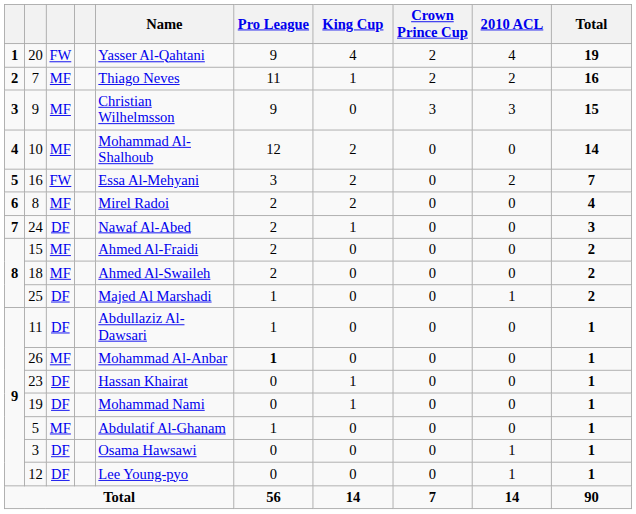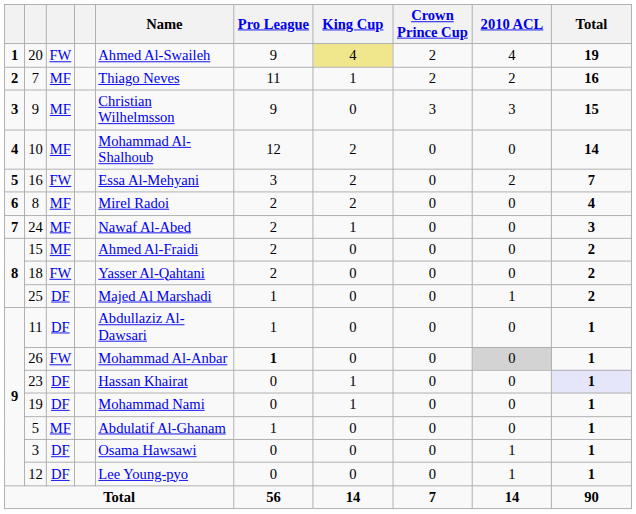 <table class="wikitable" style="text-align:center">
 <tr>
 <th width=15></th>
 <th width=15></th>
 <th width=15></th>
 <th width=15></th>
 <th width=145>Name</th>
 <th width=80><a href='#'>Pro League</a></th>
 <th width=80><a href='#'>King Cup</a></th>
 <th width=80><a href='#'>Crown Prince Cup</a></th>
 <th width=80><a href='#'>2010 ACL</a></th>
 <th width=80>Total</th>
 </tr>
 <tr>
 <td><strong>1</strong></td>
 <td>20</td>
 <td><a href='#'>FW</a></td>
 <td></td>
-<td align=left><a href='#'>Yasser Al-Qahtani</a></td>
+<td align=left><a href='#'>Ahmed Al-Swaileh</a></td>
 <td>9</td>
-<td>4</td>
+<td style="background: khaki;">4</td>
 <td>2</td>
 <td>4</td>
 <td><strong>19</strong></td>
 </tr>
 <tr>
 <td><strong>2</strong></td>
 <td>7</td>
 <td><a href='#'>MF</a></td>
 <td></td>
 <td align=left><a href='#'>Thiago Neves</a></td>
 <td>11</td>
 <td>1</td>
 <td>2</td>
 <td>2</td>
 <td><strong>16</strong></td>
 </tr>
 <tr>
 <td><strong>3</strong></td>
 <td>9</td>
 <td><a href='#'>MF</a></td>
 <td></td>
 <td align=left><a href='#'>Christian Wilhelmsson</a></td>
 <td>9</td>
 <td>0</td>
 <td>3</td>
 <td>3</td>
 <td><strong>15</strong></td>
 </tr>
 <tr>
 <td><strong>4</strong></td>
 <td>10</td>
 <td><a href='#'>MF</a></td>
 <td></td>
 <td align=left><a href='#'>Mohammad Al-Shalhoub</a></td>
 <td>12</td>
 <td>2</td>
 <td>0</td>
 <td>0</td>
 <td><strong>14</strong></td>
 </tr>
 <tr>
 <td><strong>5</strong></td>
 <td>16</td>
 <td><a href='#'>FW</a></td>
 <td></td>
 <td align=left><a href='#'>Essa Al-Mehyani</a></td>
 <td>3</td>
 <td>2</td>
 <td>0</td>
 <td>2</td>
 <td><strong>7</strong></td>
 </tr>
 <tr>
 <td><strong>6</strong></td>
 <td>8</td>
 <td><a href='#'>MF</a></td>
 <td></td>
 <td align=left><a href='#'>Mirel Radoi</a></td>
 <td>2</td>
 <td>2</td>
 <td>0</td>
 <td>0</td>
 <td><strong>4</strong></td>
 </tr>
 <tr>
 <td><strong>7</strong></td>
 <td>24</td>
-<td><a href='#'>DF</a></td>
+<td><a href='#'>MF</a></td>
 <td></td>
 <td align=left><a href='#'>Nawaf Al-Abed</a></td>
 <td>2</td>
 <td>1</td>
 <td>0</td>
 <td>0</td>
 <td><strong>3</strong></td>
 </tr>
 <tr>
 <td rowspan=3><strong>8</strong></td>
 <td>15</td>
 <td><a href='#'>MF</a></td>
 <td></td>
 <td align=left><a href='#'>Ahmed Al-Fraidi</a></td>
 <td>2</td>
 <td>0</td>
 <td>0</td>
 <td>0</td>
 <td><strong>2</strong></td>
 </tr>
 <tr>
 <td>18</td>
-<td><a href='#'>MF</a></td>
+<td><a href='#'>FW</a></td>
 <td></td>
-<td align=left><a href='#'>Ahmed Al-Swaileh</a></td>
+<td align=left><a href='#'>Yasser Al-Qahtani</a></td>
 <td>2</td>
 <td>0</td>
 <td>0</td>
 <td>0</td>
 <td><strong>2</strong></td>
 </tr>
 <tr>
 <td>25</td>
 <td><a href='#'>DF</a></td>
 <td></td>
 <td align=left><a href='#'>Majed Al Marshadi</a></td>
 <td>1</td>
 <td>0</td>
 <td>0</td>
 <td>1</td>
 <td><strong>2</strong></td>
 </tr>
 <tr>
 <td rowspan=7><strong>9</strong></td>
 <td>11</td>
 <td><a href='#'>DF</a></td>
 <td></td>
 <td align=left><a href='#'>Abdullaziz Al-Dawsari</a></td>
 <td>1</td>
 <td>0</td>
 <td>0</td>
 <td>0</td>
 <td><strong>1</strong></td>
 </tr>
 <tr>
 <td>26</td>
-<td><a href='#'>MF</a></td>
+<td><a href='#'>FW</a></td>
 <td></td>
 <td align=left><a href='#'>Mohammad Al-Anbar</a></td>
 <td><strong>1</strong></td>
 <td>0</td>
 <td>0</td>
-<td>0</td>
+<td style="background: lightgrey;">0</td>
 <td><strong>1</strong></td>
 </tr>
 <tr>
 <td>23</td>
 <td><a href='#'>DF</a></td>
 <td></td>
 <td align=left><a href='#'>Hassan Khairat</a></td>
 <td>0</td>
 <td>1</td>
 <td>0</td>
 <td>0</td>
-<td><strong>1</strong></td>
+<td style="background: lavender;"><strong>1</strong></td>
 </tr>
 <tr>
 <td>19</td>
 <td><a href='#'>DF</a></td>
 <td></td>
 <td align=left><a href='#'>Mohammad Nami</a></td>
 <td>0</td>
 <td>1</td>
 <td>0</td>
 <td>0</td>
 <td><strong>1</strong></td>
 </tr>
 <tr>
 <td>5</td>
 <td><a href='#'>MF</a></td>
 <td></td>
 <td align=left><a href='#'>Abdulatif Al-Ghanam</a></td>
 <td>1</td>
 <td>0</td>
 <td>0</td>
 <td>0</td>
 <td><strong>1</strong></td>
 </tr>
 <tr>
 <td>3</td>
 <td><a href='#'>DF</a></td>
 <td></td>
 <td align=left><a href='#'>Osama Hawsawi</a></td>
 <td>0</td>
 <td>0</td>
 <td>0</td>
 <td>1</td>
 <td><strong>1</strong></td>
 </tr>
 <tr>
 <td>12</td>
 <td><a href='#'>DF</a></td>
 <td></td>
 <td align=left><a href='#'>Lee Young-pyo</a></td>
 <td>0</td>
 <td>0</td>
 <td>0</td>
 <td>1</td>
 <td><strong>1</strong></td>
 </tr>
 <tr>
 <td colspan=5><strong>Total</strong></td>
 <td><strong>56</strong></td>
 <td><strong>14</strong></td>
 <td><strong>7</strong></td>
 <td><strong>14</strong></td>
 <td><strong>90</strong></td>
 </tr>
 </table>
